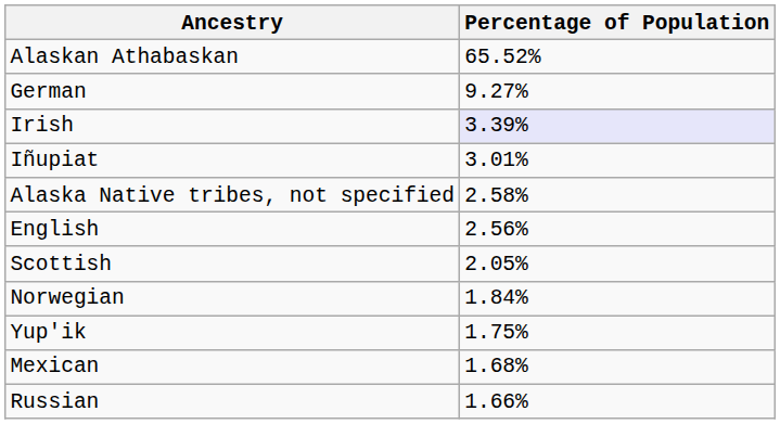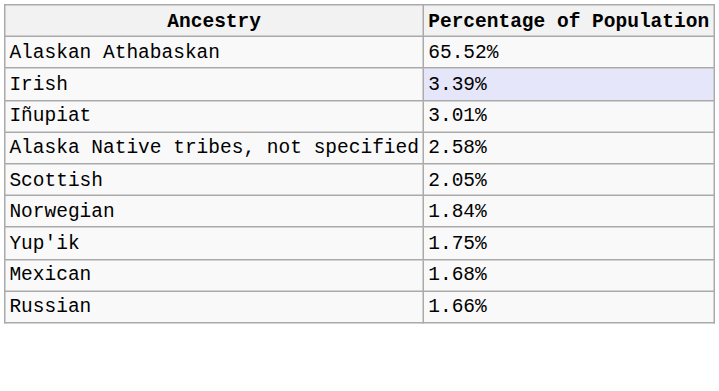 <table class="wikitable">
 <tr>
 <th>Ancestry</th>
 <th>Percentage of Population</th>
 </tr>
 <tr>
 <td>Alaskan Athabaskan</td>
 <td>65.52%</td>
-</tr>
-<tr>
-<td>German</td>
-<td>9.27%</td>
 </tr>
 <tr>
 <td>Irish</td>
 <td style="background: lavender;">3.39%</td>
 </tr>
 <tr>
 <td>Iñupiat</td>
 <td>3.01%</td>
 </tr>
 <tr>
 <td>Alaska Native tribes, not specified</td>
 <td>2.58%</td>
-</tr>
-<tr>
-<td>English</td>
-<td>2.56%</td>
 </tr>
 <tr>
 <td>Scottish</td>
 <td>2.05%</td>
 </tr>
 <tr>
 <td>Norwegian</td>
 <td>1.84%</td>
 </tr>
 <tr>
 <td>Yup'ik</td>
 <td>1.75%</td>
 </tr>
 <tr>
 <td>Mexican</td>
 <td>1.68%</td>
 </tr>
 <tr>
 <td>Russian</td>
 <td>1.66%</td>
 </tr>
 </table>
